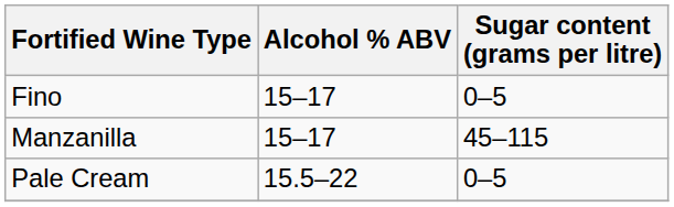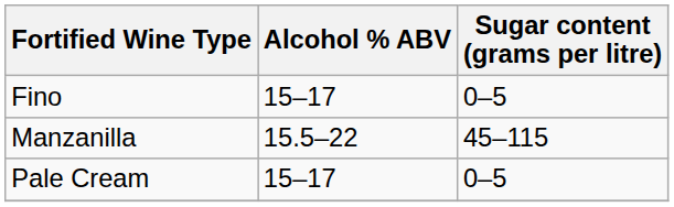 <table class="wikitable">
 <tr>
 <th>Fortified Wine Type</th>
 <th>Alcohol % ABV</th>
 <th>Sugar content<br>(grams per litre)</th>
 </tr>
 <tr>
 <td>Fino</td>
 <td>15–17</td>
 <td>0–5</td>
 </tr>
 <tr>
 <td>Manzanilla</td>
-<td>15–17</td>
+<td>15.5–22</td>
 <td>45–115</td>
 </tr>
 <tr>
 <td>Pale Cream</td>
-<td>15.5–22</td>
+<td>15–17</td>
 <td>0–5</td>
 </tr>
 <tr>
 </tr>
 </table>
